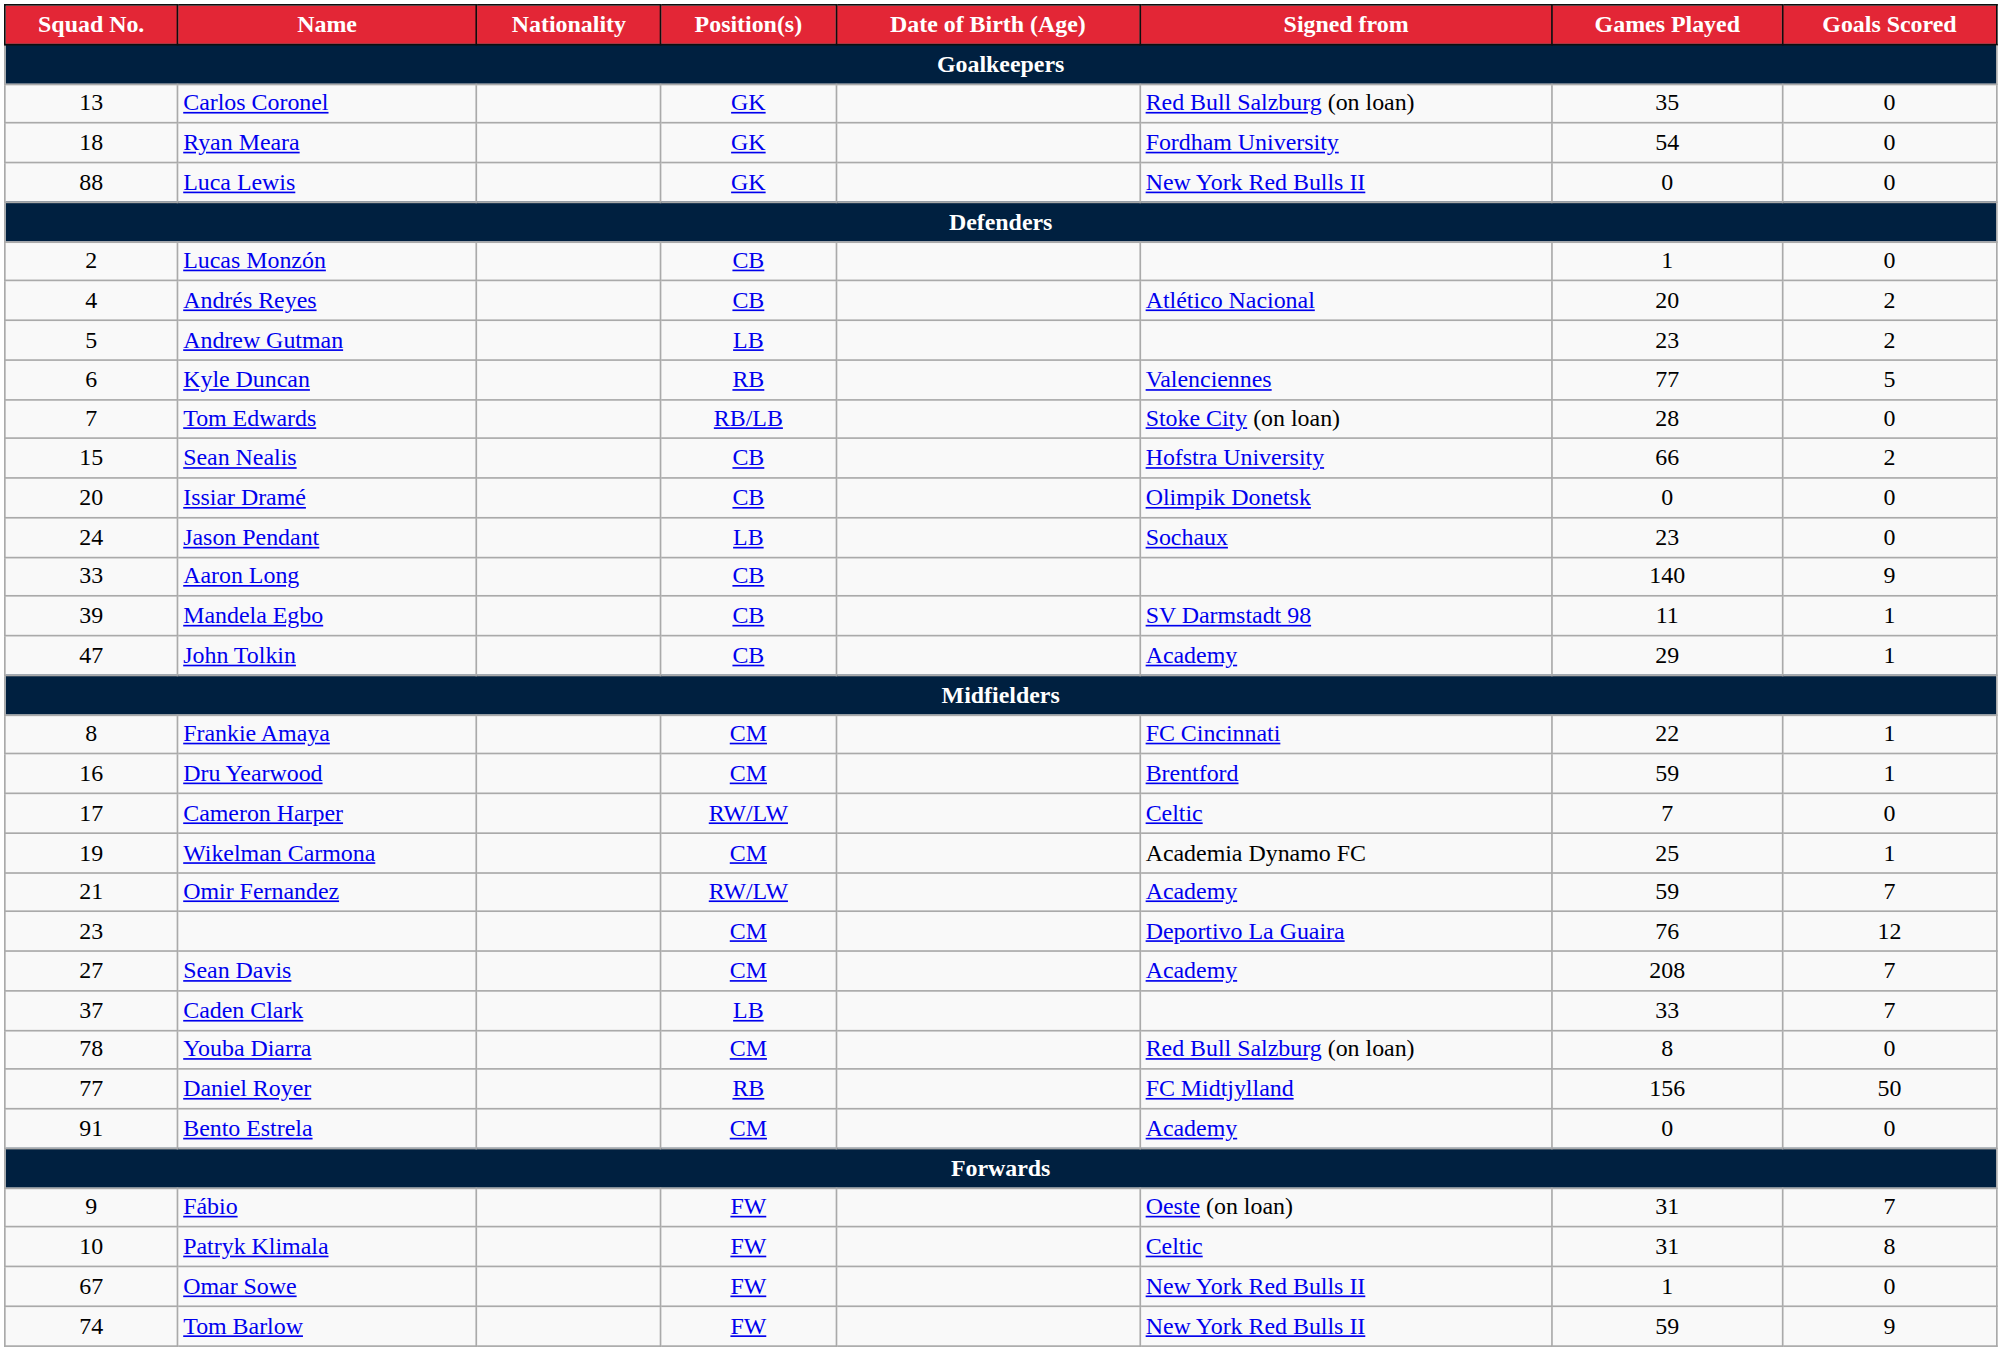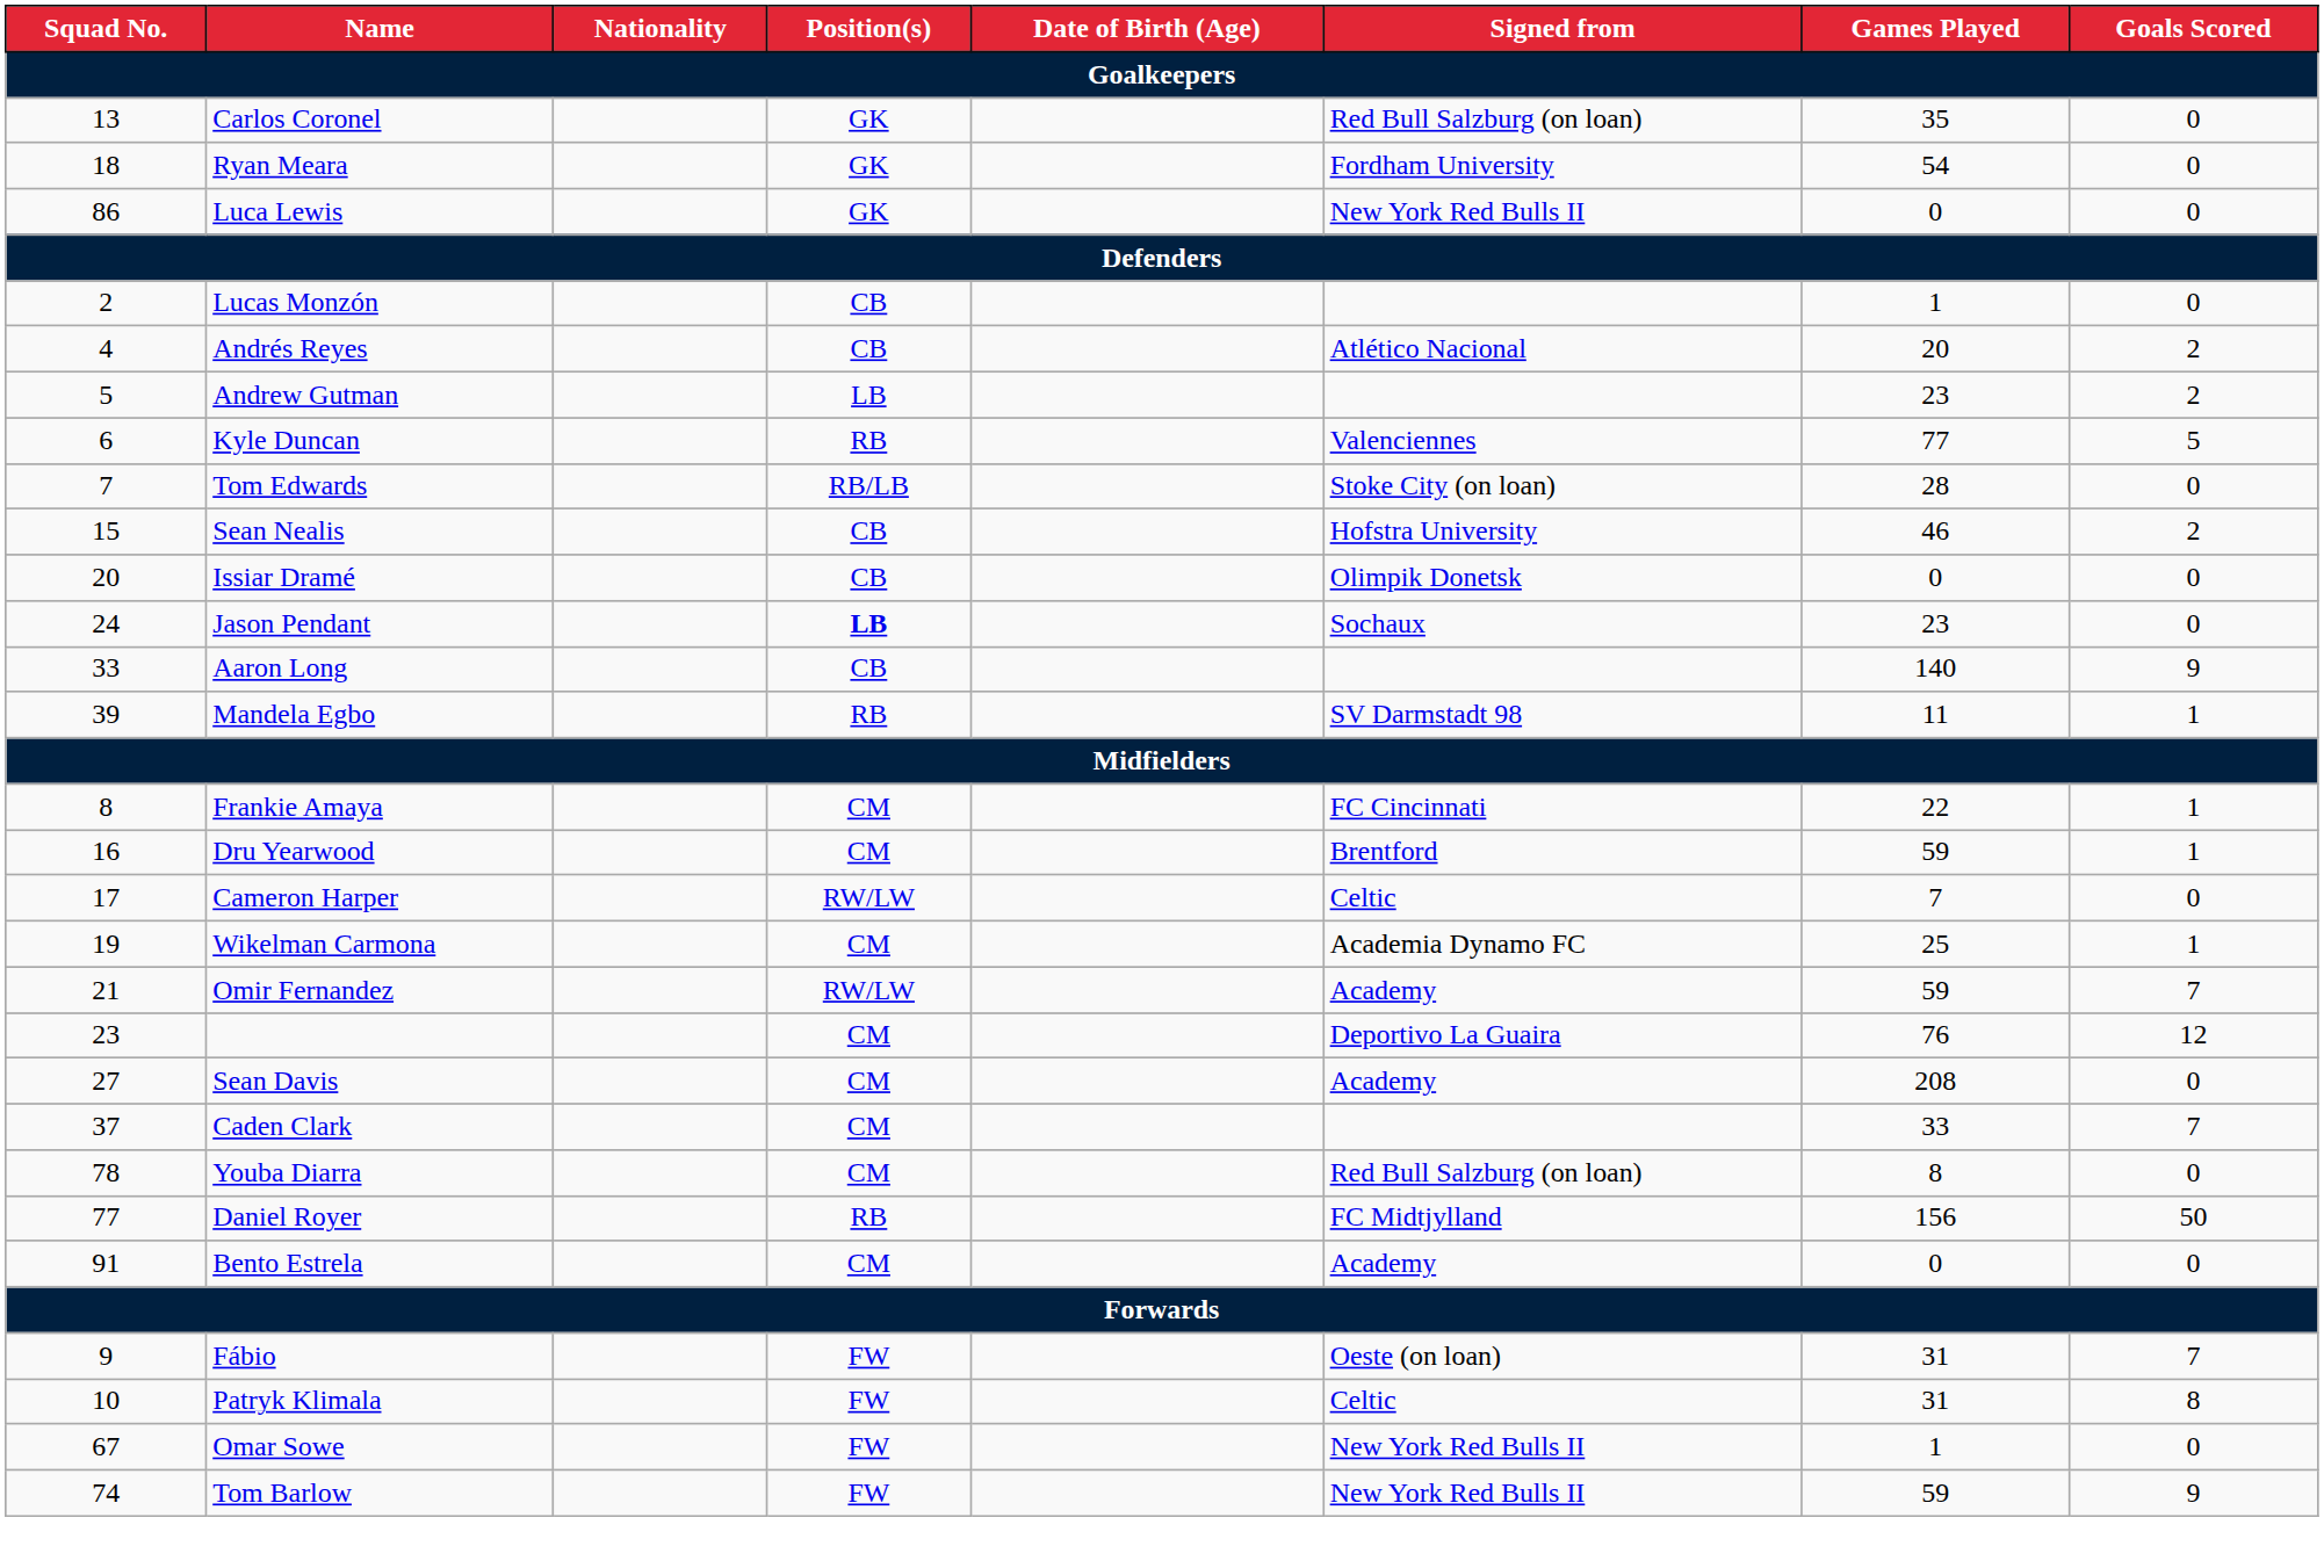 <table class="wikitable" style="text-align:center; font-size:90%; width:95%;">
 <tr>
 <th style="background:#E32636; color:#fff;  border:1px solid #0e0e0e; text-align:center;">Squad No.</th>
 <th style="background:#E32636; color:#fff;  border:1px solid #0e0e0e; text-align:center;">Name</th>
 <th style="background:#E32636; color:#fff;  border:1px solid #0e0e0e; text-align:center;">Nationality</th>
 <th style="background:#E32636; color:#fff;  border:1px solid #0e0e0e; text-align:center;">Position(s)</th>
 <th style="background:#E32636; color:#fff;  border:1px solid #0e0e0e; text-align:center;">Date of Birth (Age) </th>
 <th style="background:#E32636; color:#fff;  border:1px solid #0e0e0e; text-align:center;">Signed from</th>
 <th style="background:#E32636; color:#fff;  border:1px solid #0e0e0e; text-align:center;">Games Played</th>
 <th style="background:#E32636; color:#fff;  border:1px solid #0e0e0e; text-align:center;">Goals Scored</th>
 </tr>
 <tr>
 <th colspan="8" style="background:#002040; color:white; text-align:center;">Goalkeepers</th>
 </tr>
 <tr>
 <td>13</td>
 <td align="left"><a href='#'>Carlos Coronel</a></td>
 <td></td>
 <td><a href='#'>GK</a></td>
 <td></td>
 <td align="left"> <a href='#'>Red Bull Salzburg</a> (on loan)</td>
 <td>35</td>
 <td>0</td>
 </tr>
 <tr>
 <td>18</td>
 <td align="left"><a href='#'>Ryan Meara</a></td>
 <td></td>
 <td><a href='#'>GK</a></td>
 <td></td>
 <td align="left"> <a href='#'>Fordham University</a></td>
 <td>54</td>
 <td>0</td>
 </tr>
 <tr>
-<td>88</td>
+<td>86</td>
 <td align="left"><a href='#'>Luca Lewis</a></td>
 <td></td>
 <td><a href='#'>GK</a></td>
 <td></td>
 <td align="left"> <a href='#'>New York Red Bulls II</a></td>
 <td>0</td>
 <td>0</td>
 </tr>
 <tr>
 <th colspan="8" style="background:#002040; color:white; text-align:center;">Defenders</th>
 </tr>
 <tr>
 <td>2</td>
 <td align="left"><a href='#'>Lucas Monzón</a></td>
 <td></td>
 <td><a href='#'>CB</a></td>
 <td></td>
 <td align="left"></td>
 <td>1</td>
 <td>0</td>
 </tr>
 <tr>
 <td>4</td>
 <td align="left"><a href='#'>Andrés Reyes</a></td>
 <td></td>
 <td><a href='#'>CB</a></td>
 <td></td>
 <td align="left"> <a href='#'>Atlético Nacional</a></td>
 <td>20</td>
 <td>2</td>
 </tr>
 <tr>
 <td>5</td>
 <td align="left"><a href='#'>Andrew Gutman</a></td>
 <td></td>
 <td><a href='#'>LB</a></td>
 <td></td>
 <td align="left"></td>
 <td>23</td>
 <td>2</td>
 </tr>
 <tr>
 <td>6</td>
 <td align="left"><a href='#'>Kyle Duncan</a></td>
 <td></td>
 <td><a href='#'>RB</a></td>
 <td></td>
 <td align="left"> <a href='#'>Valenciennes</a></td>
 <td>77</td>
 <td>5</td>
 </tr>
 <tr>
 <td>7</td>
 <td align="left"><a href='#'>Tom Edwards</a></td>
 <td></td>
 <td><a href='#'>RB/LB</a></td>
 <td></td>
 <td align="left"> <a href='#'>Stoke City</a> (on loan)</td>
 <td>28</td>
 <td>0</td>
 </tr>
 <tr>
 <td>15</td>
 <td align="left"><a href='#'>Sean Nealis</a></td>
 <td></td>
 <td><a href='#'>CB</a></td>
 <td></td>
 <td align="left"> <a href='#'>Hofstra University</a></td>
-<td>66</td>
+<td>46</td>
 <td>2</td>
 </tr>
 <tr>
 <td>20</td>
 <td align="left"><a href='#'>Issiar Dramé</a></td>
 <td></td>
 <td><a href='#'>CB</a></td>
 <td></td>
 <td align="left"> <a href='#'>Olimpik Donetsk</a></td>
 <td>0</td>
 <td>0</td>
 </tr>
 <tr>
 <td>24</td>
 <td align="left"><a href='#'>Jason Pendant</a></td>
 <td></td>
-<td><a href='#'>LB</a></td>
+<td><strong><a href='#'>LB</a></strong></td>
 <td></td>
 <td align="left"> <a href='#'>Sochaux</a></td>
 <td>23</td>
 <td>0</td>
 </tr>
 <tr>
 <td>33</td>
 <td align="left"><a href='#'>Aaron Long</a></td>
 <td></td>
 <td><a href='#'>CB</a></td>
 <td></td>
 <td align="left"></td>
 <td>140</td>
 <td>9</td>
 </tr>
 <tr>
 <td>39</td>
 <td align="left"><a href='#'>Mandela Egbo</a></td>
 <td></td>
-<td><a href='#'>CB</a></td>
+<td><a href='#'>RB</a></td>
 <td></td>
 <td align="left"> <a href='#'>SV Darmstadt 98</a></td>
 <td>11</td>
-<td>1</td>
-</tr>
-<tr>
-<td>47</td>
-<td align="left"><a href='#'>John Tolkin</a></td>
-<td></td>
-<td><a href='#'>CB</a></td>
-<td></td>
-<td align="left"><a href='#'>Academy</a></td>
-<td>29</td>
 <td>1</td>
 </tr>
 <tr>
 <th colspan="8" style="background:#002040; color:white; text-align:center;">Midfielders</th>
 </tr>
 <tr>
 <td>8</td>
 <td align="left"><a href='#'>Frankie Amaya</a></td>
 <td></td>
 <td><a href='#'>CM</a></td>
 <td></td>
 <td align="left"> <a href='#'>FC Cincinnati</a></td>
 <td>22</td>
 <td>1</td>
 </tr>
 <tr>
 <td>16</td>
 <td align="left"><a href='#'>Dru Yearwood</a></td>
 <td></td>
 <td><a href='#'>CM</a></td>
 <td></td>
 <td align="left"> <a href='#'>Brentford</a></td>
 <td>59</td>
 <td>1</td>
 </tr>
 <tr>
 <td>17</td>
 <td align="left"><a href='#'>Cameron Harper</a></td>
 <td></td>
 <td><a href='#'>RW/LW</a></td>
 <td></td>
 <td align="left"> <a href='#'>Celtic</a></td>
 <td>7</td>
 <td>0</td>
 </tr>
 <tr>
 <td>19</td>
 <td align="left"><a href='#'>Wikelman Carmona</a></td>
 <td></td>
 <td><a href='#'>CM</a></td>
 <td></td>
 <td align="left"> Academia Dynamo FC</td>
 <td>25</td>
 <td>1</td>
 </tr>
 <tr>
 <td>21</td>
 <td align="left"><a href='#'>Omir Fernandez</a></td>
 <td></td>
 <td><a href='#'>RW/LW</a></td>
 <td></td>
 <td align="left"><a href='#'>Academy</a></td>
 <td>59</td>
 <td>7</td>
 </tr>
 <tr>
 <td>23</td>
 <td align="left"></td>
 <td></td>
 <td><a href='#'>CM</a></td>
 <td></td>
 <td align="left"> <a href='#'>Deportivo La Guaira</a></td>
 <td>76</td>
 <td>12</td>
 </tr>
 <tr>
 <td>27</td>
 <td align="left"><a href='#'>Sean Davis</a></td>
 <td></td>
 <td><a href='#'>CM</a></td>
 <td></td>
 <td align="left"><a href='#'>Academy</a></td>
 <td>208</td>
-<td>7</td>
+<td>0</td>
 </tr>
 <tr>
 <td>37</td>
 <td align="left"><a href='#'>Caden Clark</a></td>
 <td></td>
-<td><a href='#'>LB</a></td>
+<td><a href='#'>CM</a></td>
 <td></td>
 <td align="left"></td>
 <td>33</td>
 <td>7</td>
 </tr>
 <tr>
 <td>78</td>
 <td align="left"><a href='#'>Youba Diarra</a></td>
 <td></td>
 <td><a href='#'>CM</a></td>
 <td></td>
 <td align="left"> <a href='#'>Red Bull Salzburg</a> (on loan)</td>
 <td>8</td>
 <td>0</td>
 </tr>
 <tr>
 <td>77</td>
 <td align="left"><a href='#'>Daniel Royer</a></td>
 <td></td>
 <td><a href='#'>RB</a></td>
 <td></td>
 <td align="left"> <a href='#'>FC Midtjylland</a></td>
 <td>156</td>
 <td>50</td>
 </tr>
 <tr>
 <td>91</td>
 <td align="left"><a href='#'>Bento Estrela</a></td>
 <td></td>
 <td><a href='#'>CM</a></td>
 <td></td>
 <td align="left"><a href='#'>Academy</a></td>
 <td>0</td>
 <td>0</td>
 </tr>
 <tr>
 <th colspan="8" style="background:#002040; color:white; text-align:center;">Forwards</th>
 </tr>
 <tr>
 <td>9</td>
 <td align="left"><a href='#'>Fábio</a></td>
 <td></td>
 <td><a href='#'>FW</a></td>
 <td></td>
 <td align="left"> <a href='#'>Oeste</a> (on loan)</td>
 <td>31</td>
 <td>7</td>
 </tr>
 <tr>
 <td>10</td>
 <td align="left"><a href='#'>Patryk Klimala</a></td>
 <td></td>
 <td><a href='#'>FW</a></td>
 <td></td>
 <td align="left"> <a href='#'>Celtic</a></td>
 <td>31</td>
 <td>8</td>
 </tr>
 <tr>
 <td>67</td>
 <td align="left"><a href='#'>Omar Sowe</a></td>
 <td></td>
 <td><a href='#'>FW</a></td>
 <td></td>
 <td align="left"> <a href='#'>New York Red Bulls II</a></td>
 <td>1</td>
 <td>0</td>
 </tr>
 <tr>
 <td>74</td>
 <td align="left"><a href='#'>Tom Barlow</a></td>
 <td></td>
 <td><a href='#'>FW</a></td>
 <td></td>
 <td align="left"> <a href='#'>New York Red Bulls II</a></td>
 <td>59</td>
 <td>9</td>
 </tr>
 </table>
